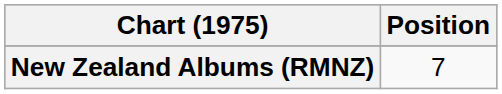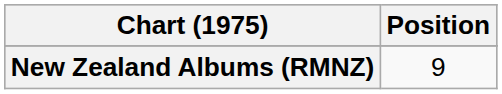 <table class="wikitable plainrowheaders" style="text-align:center">
 <tr>
 <th>Chart (1975)</th>
 <th>Position</th>
 </tr>
 <tr>
 </tr>
 <tr>
 <th scope="row">New Zealand Albums (RMNZ)</th>
-<td>7</td>
+<td>9</td>
 </tr>
 </table>
